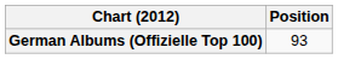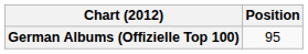 <table class="wikitable plainrowheaders" style="text-align:center">
 <tr>
 <th scope="col">Chart (2012)</th>
 <th scope="col">Position</th>
 </tr>
 <tr>
 <th scope="row">German Albums (Offizielle Top 100)</th>
-<td>93</td>
+<td>95</td>
 </tr>
 </table>
